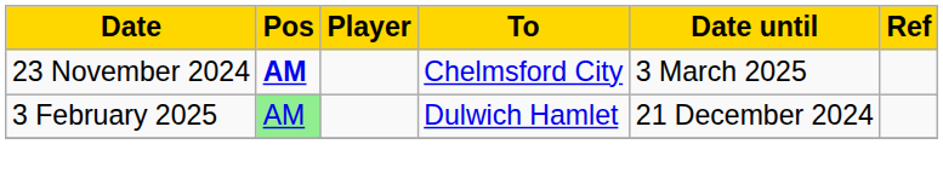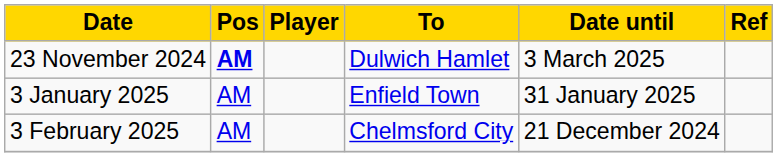 <table class="wikitable plainrowheaders sortable">
 <tr>
 <th style="background:#ffd700;color:#000;">Date</th>
 <th style="background:#ffd700;color:#000;">Pos</th>
 <th style="background:#ffd700;color:#000;">Player</th>
 <th style="background:#ffd700;color:#000;">To</th>
 <th style="background:#ffd700;color:#000;">Date until</th>
 <th style="background:#ffd700;color:#000;">Ref</th>
 </tr>
 <tr>
 <td>23 November 2024</td>
 <td><strong><a href='#'>AM</a></strong></td>
 <td></td>
-<td><a href='#'>Chelmsford City</a></td>
+<td><a href='#'>Dulwich Hamlet</a></td>
 <td>3 March 2025</td>
 <td></td>
 </tr>
 <tr>
+<td>3 January 2025</td>
+<td><a href='#'>AM</a></td>
+<td></td>
+<td><a href='#'>Enfield Town</a></td>
+<td>31 January 2025</td>
+<td></td>
+</tr>
+<tr>
 <td>3 February 2025</td>
-<td style="background: lightgreen;"><a href='#'>AM</a></td>
+<td><a href='#'>AM</a></td>
 <td></td>
-<td><a href='#'>Dulwich Hamlet</a></td>
+<td><a href='#'>Chelmsford City</a></td>
 <td>21 December 2024</td>
 <td></td>
 </tr>
 <tr>
 </tr>
 </table>
